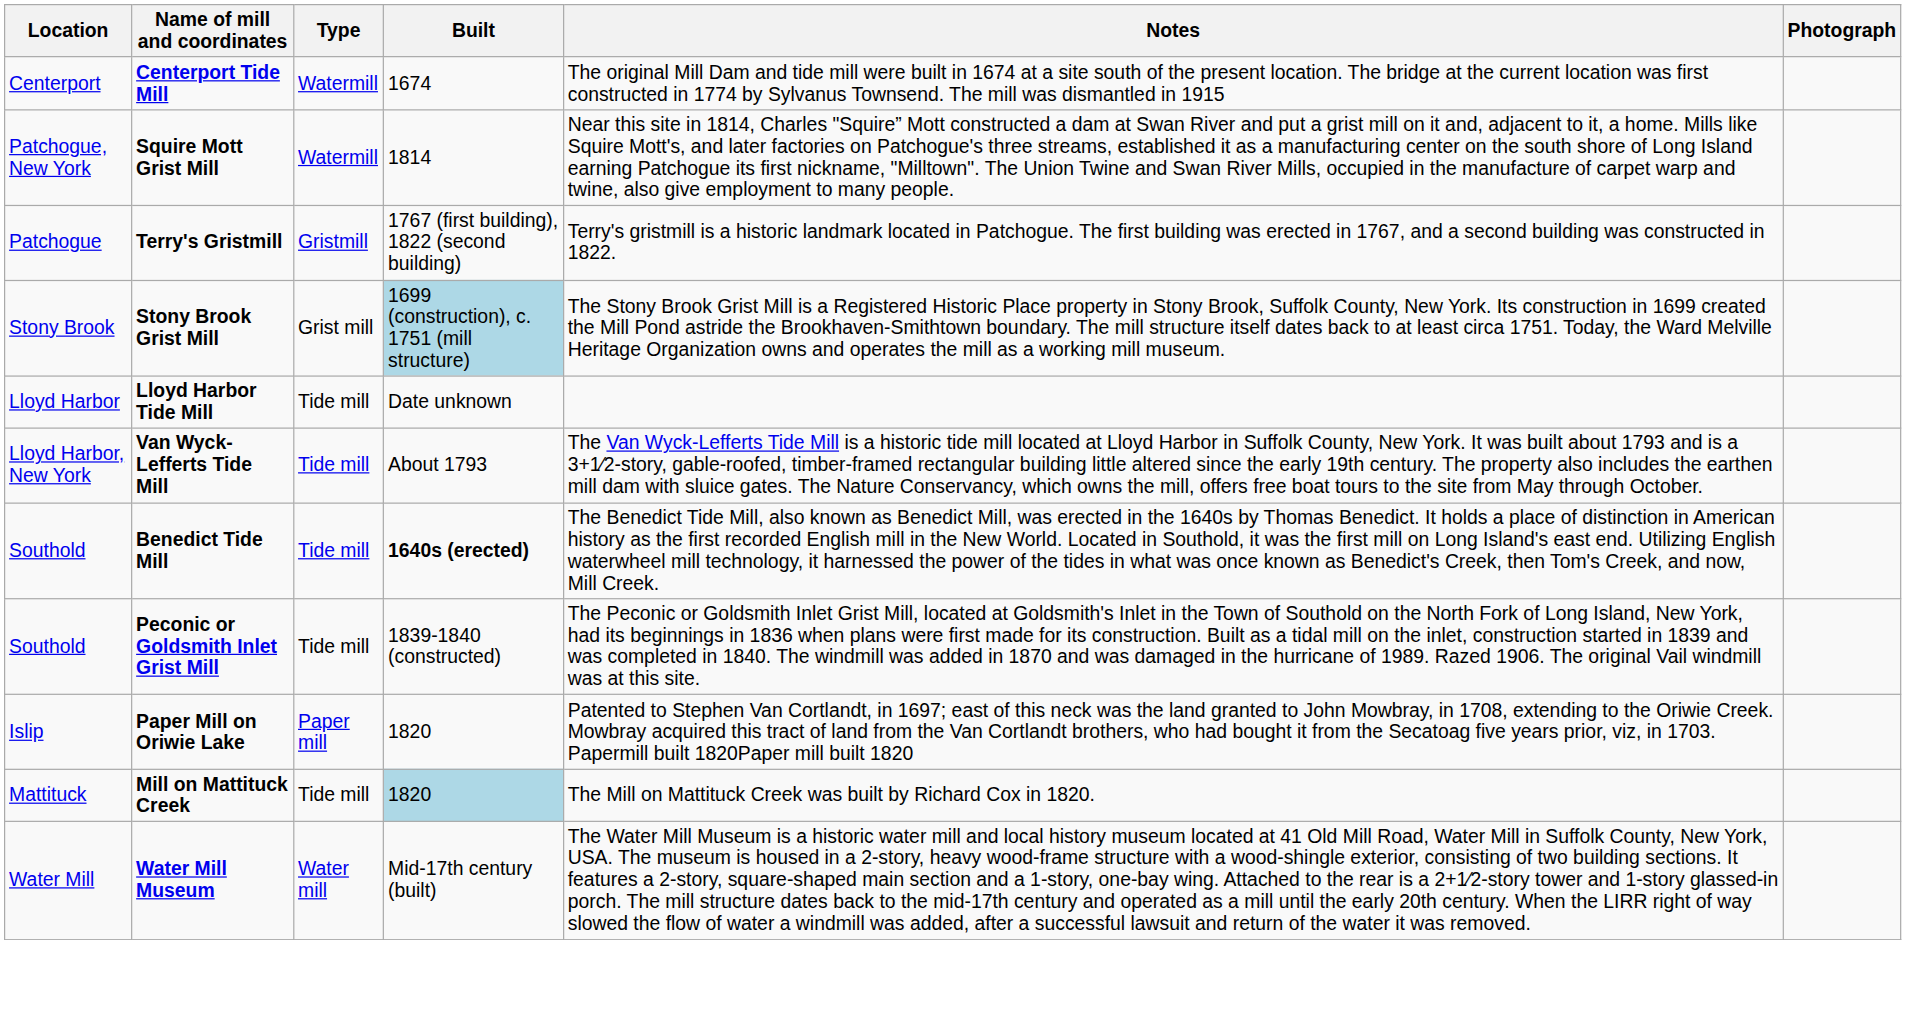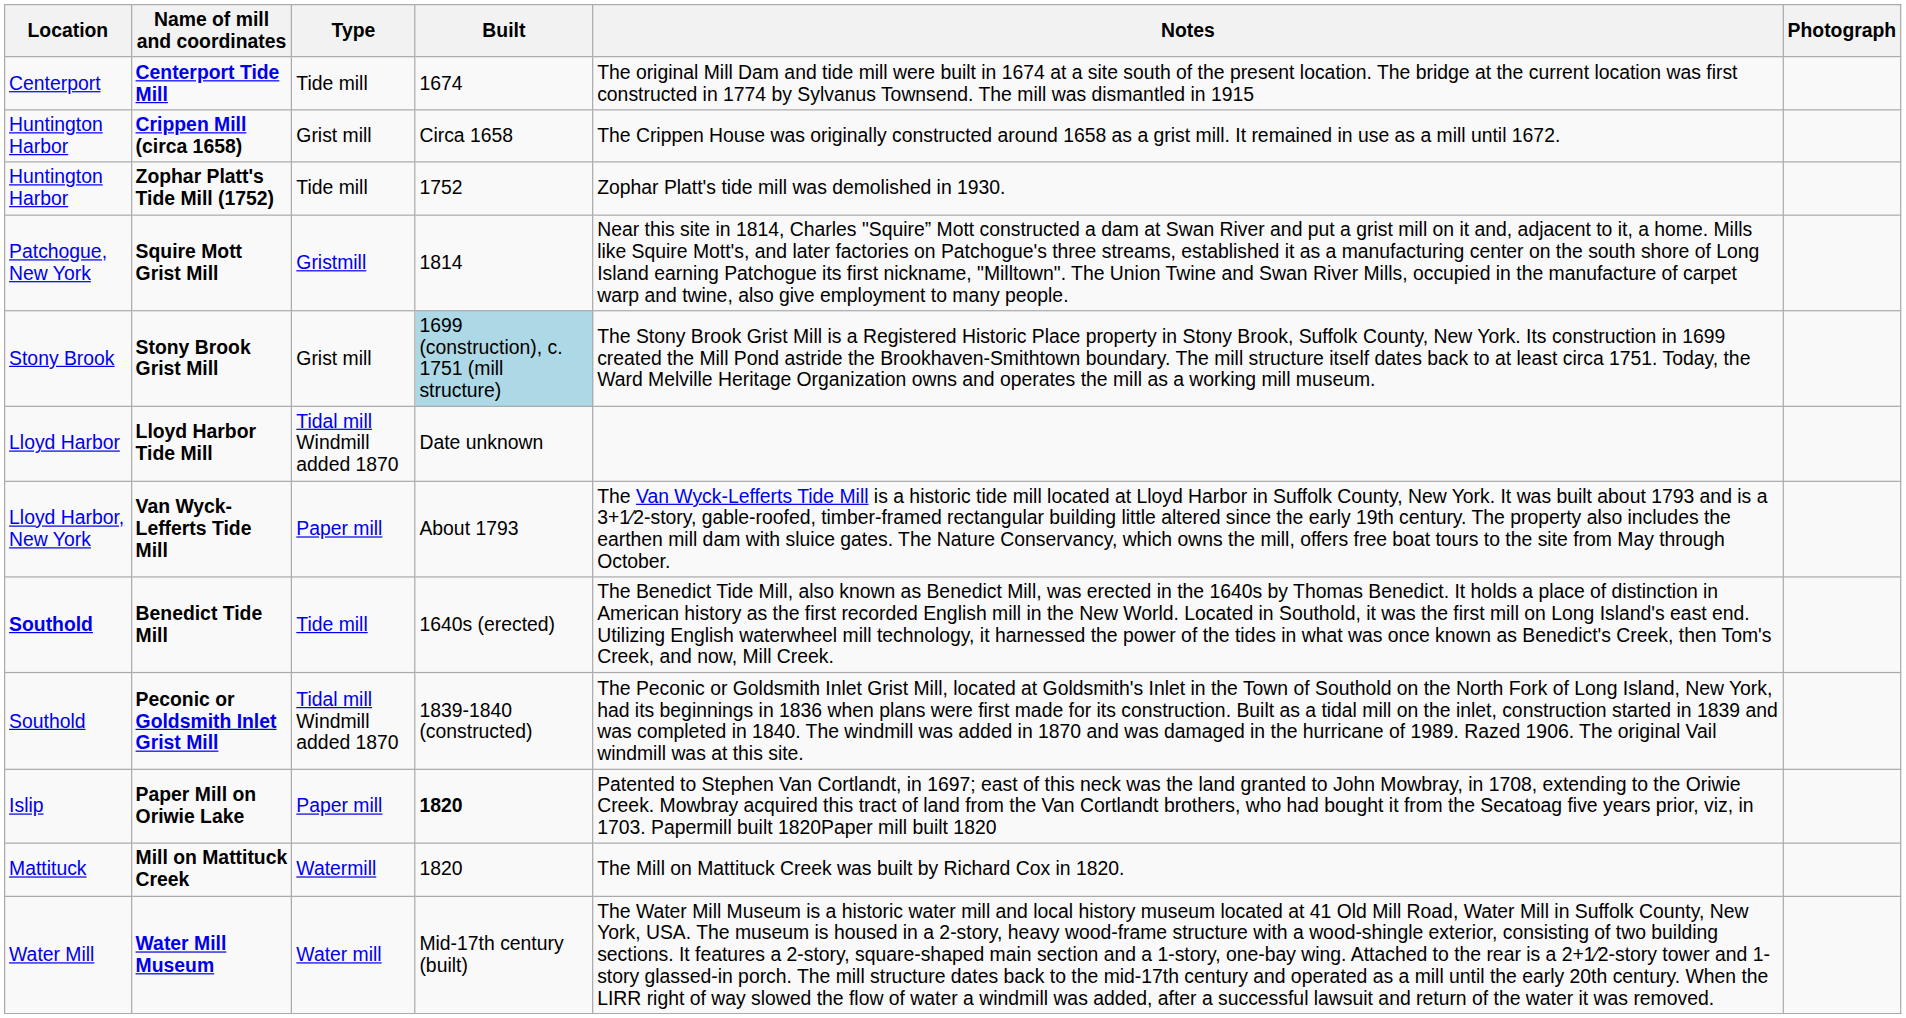 <table class="wikitable">
 <tr>
 <th>Location</th>
 <th>Name of mill<br>and coordinates</th>
 <th>Type</th>
 <th>Built</th>
 <th>Notes</th>
 <th>Photograph</th>
 </tr>
 <tr>
 <td><a href='#'>Centerport</a></td>
 <td><strong><a href='#'>Centerport Tide Mill</a></strong></td>
-<td><a href='#'>Watermill</a></td>
+<td>Tide mill</td>
 <td>1674</td>
 <td>The original Mill Dam and tide mill were built in 1674 at a site south of the present location. The bridge at the current location was first constructed in 1774 by Sylvanus Townsend. The mill was dismantled in 1915</td>
 <td></td>
 </tr>
 <tr>
-<td><a href='#'>Patchogue, New York</a></td>
-<td><strong>Squire Mott Grist Mill</strong></td>
-<td><a href='#'>Watermill</a></td>
-<td>1814</td>
-<td>Near this site in 1814, Charles "Squire” Mott constructed a dam at Swan River and put a grist mill on it and, adjacent to it, a home. Mills like Squire Mott's, and later factories on Patchogue's three streams, established it as a manufacturing center on the south shore of Long Island earning Patchogue its first nickname, "Milltown". The Union Twine and Swan River Mills, occupied in the manufacture of carpet warp and twine, also give employment to many people.</td>
+<td><a href='#'>Huntington Harbor</a></td>
+<td><strong><a href='#'>Crippen Mill</a> (circa 1658)</strong></td>
+<td>Grist mill</td>
+<td>Circa 1658</td>
+<td>The Crippen House was originally constructed around 1658 as a grist mill. It remained in use as a mill until 1672.</td>
 <td></td>
 </tr>
 <tr>
-<td><a href='#'>Patchogue</a></td>
-<td><strong>Terry's Gristmill</strong></td>
+<td><a href='#'>Huntington Harbor</a></td>
+<td><strong>Zophar Platt's Tide Mill (1752)</strong></td>
+<td>Tide mill</td>
+<td>1752</td>
+<td>Zophar Platt's tide mill was demolished in 1930.</td>
+<td></td>
+</tr>
+<tr>
+<td><a href='#'>Patchogue, New York</a></td>
+<td><strong>Squire Mott Grist Mill</strong></td>
 <td><a href='#'>Gristmill</a></td>
-<td>1767 (first building), 1822 (second building)</td>
-<td>Terry's gristmill is a historic landmark located in Patchogue. The first building was erected in 1767, and a second building was constructed in 1822.</td>
+<td>1814</td>
+<td>Near this site in 1814, Charles "Squire” Mott constructed a dam at Swan River and put a grist mill on it and, adjacent to it, a home. Mills like Squire Mott's, and later factories on Patchogue's three streams, established it as a manufacturing center on the south shore of Long Island earning Patchogue its first nickname, "Milltown". The Union Twine and Swan River Mills, occupied in the manufacture of carpet warp and twine, also give employment to many people.</td>
 <td></td>
 </tr>
 <tr>
 <td><a href='#'>Stony Brook</a></td>
 <td><strong>Stony Brook Grist Mill</strong></td>
 <td>Grist mill</td>
 <td style="background: lightblue;">1699 (construction), c. 1751 (mill structure)</td>
 <td>The Stony Brook Grist Mill is a Registered Historic Place property in Stony Brook, Suffolk County, New York. Its construction in 1699 created the Mill Pond astride the Brookhaven-Smithtown boundary. The mill structure itself dates back to at least circa 1751. Today, the Ward Melville Heritage Organization owns and operates the mill as a working mill museum.</td>
 <td></td>
 </tr>
 <tr>
 <td><a href='#'>Lloyd Harbor</a></td>
 <td><strong>Lloyd Harbor Tide Mill</strong></td>
-<td>Tide mill</td>
+<td><a href='#'>Tidal mill</a> Windmill added 1870</td>
 <td>Date unknown</td>
 <td></td>
 <td></td>
 </tr>
 <tr>
 <td><a href='#'>Lloyd Harbor, New York</a></td>
 <td><strong>Van Wyck-Lefferts Tide Mill</strong></td>
-<td><a href='#'>Tide mill</a></td>
+<td><a href='#'>Paper mill</a></td>
 <td>About 1793</td>
 <td>The <a href='#'>Van Wyck-Lefferts Tide Mill</a> is a historic tide mill located at Lloyd Harbor in Suffolk County, New York. It was built about 1793 and is a 3+1⁄2-story, gable-roofed, timber-framed rectangular building little altered since the early 19th century. The property also includes the earthen mill dam with sluice gates. The Nature Conservancy, which owns the mill, offers free boat tours to the site from May through October.</td>
 <td></td>
 </tr>
 <tr>
-<td><a href='#'>Southold</a></td>
+<td><strong><a href='#'>Southold</a></strong></td>
 <td><strong>Benedict Tide Mill</strong></td>
 <td><a href='#'>Tide mill</a></td>
-<td><strong>1640s (erected)</strong></td>
+<td>1640s (erected)</td>
 <td>The Benedict Tide Mill, also known as Benedict Mill, was erected in the 1640s by Thomas Benedict. It holds a place of distinction in American history as the first recorded English mill in the New World. Located in Southold, it was the first mill on Long Island's east end. Utilizing English waterwheel mill technology, it harnessed the power of the tides in what was once known as Benedict's Creek, then Tom's Creek, and now, Mill Creek.</td>
 <td></td>
 </tr>
 <tr>
 <td><a href='#'>Southold</a></td>
 <td><strong>Peconic or <a href='#'>Goldsmith Inlet Grist Mill</a></strong></td>
-<td>Tide mill</td>
+<td><a href='#'>Tidal mill</a> Windmill added 1870</td>
 <td>1839-1840 (constructed)</td>
 <td>The Peconic or Goldsmith Inlet Grist Mill, located at Goldsmith's Inlet in the Town of Southold on the North Fork of Long Island, New York, had its beginnings in 1836 when plans were first made for its construction. Built as a tidal mill on the inlet, construction started in 1839 and was completed in 1840. The windmill was added in 1870 and was damaged in the hurricane of 1989. Razed 1906. The original Vail windmill was at this site.</td>
 <td></td>
 </tr>
 <tr>
 <td><a href='#'>Islip</a></td>
 <td><strong>Paper Mill on Oriwie Lake</strong></td>
 <td><a href='#'>Paper mill</a></td>
-<td>1820</td>
+<td><strong>1820</strong></td>
 <td>Patented to Stephen Van Cortlandt, in 1697; east of this neck was the land granted to John Mowbray, in 1708, extending to the Oriwie Creek. Mowbray acquired this tract of land from the Van Cortlandt brothers, who had bought it from the Secatoag five years prior, viz, in 1703. Papermill built 1820Paper mill built 1820</td>
 <td></td>
 </tr>
 <tr>
 <td><a href='#'>Mattituck</a></td>
 <td><strong>Mill on Mattituck Creek</strong></td>
-<td>Tide mill</td>
-<td style="background: lightblue;">1820</td>
+<td><a href='#'>Watermill</a></td>
+<td>1820</td>
 <td>The Mill on Mattituck Creek was built by Richard Cox in 1820.</td>
 <td></td>
 </tr>
 <tr>
 <td><a href='#'>Water Mill</a></td>
 <td><strong><a href='#'>Water Mill Museum</a></strong></td>
 <td><a href='#'>Water mill</a></td>
 <td>Mid-17th century (built)</td>
 <td>The Water Mill Museum is a historic water mill and local history museum located at 41 Old Mill Road, Water Mill in Suffolk County, New York, USA. The museum is housed in a 2-story, heavy wood-frame structure with a wood-shingle exterior, consisting of two building sections. It features a 2-story, square-shaped main section and a 1-story, one-bay wing. Attached to the rear is a 2+1⁄2-story tower and 1-story glassed-in porch. The mill structure dates back to the mid-17th century and operated as a mill until the early 20th century. When the LIRR right of way slowed the flow of water a windmill was added, after a successful lawsuit and return of the water it was removed.</td>
 <td></td>
 </tr>
 <tr>
 </tr>
 </table>
